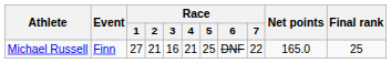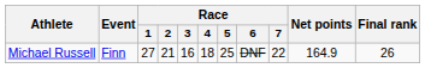 <table class="wikitable" style="font-size:90%">
 <tr>
 <th rowspan="2">Athlete</th>
 <th rowspan="2">Event</th>
 <th colspan=7>Race</th>
 <th rowspan=2>Net points</th>
 <th rowspan=2>Final rank</th>
 </tr>
 <tr style="font-size:95%">
 <th>1</th>
 <th>2</th>
 <th>3</th>
 <th>4</th>
 <th>5</th>
 <th>6</th>
 <th>7</th>
 </tr>
 <tr align=center>
 <td align=left><a href='#'>Michael Russell</a></td>
 <td align=left><a href='#'>Finn</a></td>
 <td>27</td>
 <td>21</td>
 <td>16</td>
-<td>21</td>
+<td>18</td>
 <td>25</td>
 <td><s>DNF</s></td>
 <td>22</td>
-<td>165.0</td>
-<td>25</td>
+<td>164.9</td>
+<td>26</td>
 </tr>
 </table>
